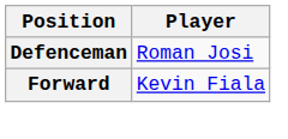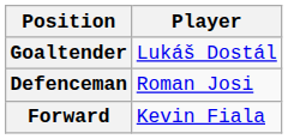 <table class="wikitable plainrowheaders">
 <tr>
 <th scope="col">Position</th>
 <th scope="col">Player</th>
+</tr>
+<tr>
+<th scope="row">Goaltender</th>
+<td> <a href='#'>Lukáš Dostál</a></td>
 </tr>
 <tr>
 <th scope="row">Defenceman</th>
 <td> <a href='#'>Roman Josi</a></td>
 </tr>
 <tr>
 <th scope="row">Forward</th>
 <td> <a href='#'>Kevin Fiala</a></td>
 </tr>
 </table>
